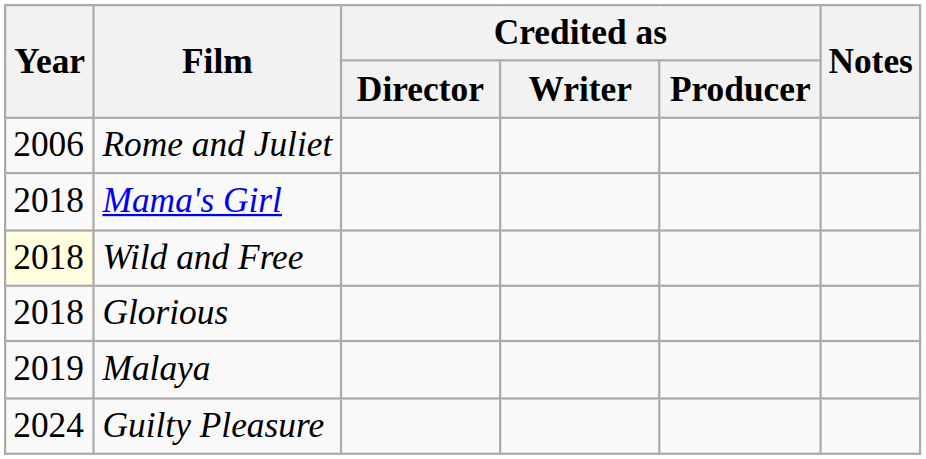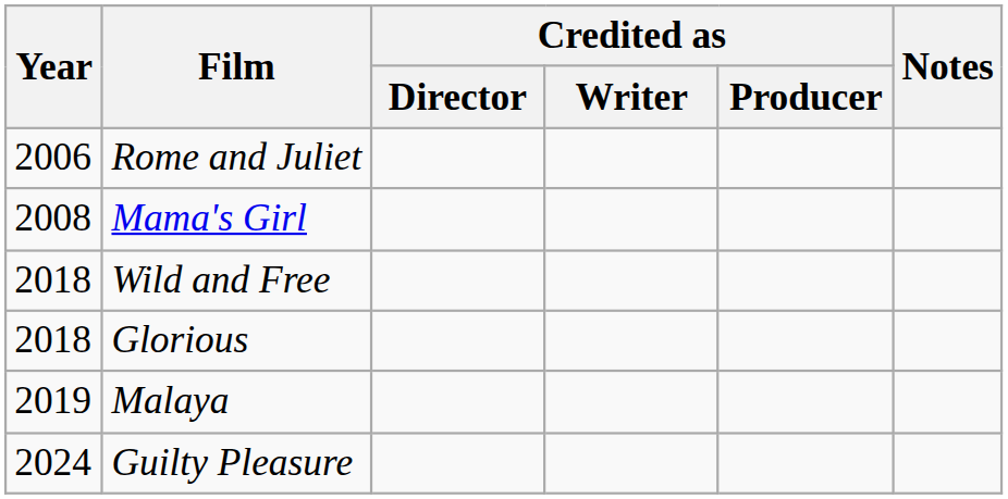 <table class="wikitable">
 <tr>
 <th rowspan="2" width="33">Year</th>
 <th rowspan="2">Film</th>
 <th colspan="3">Credited as</th>
 <th rowspan="2">Notes</th>
 </tr>
 <tr>
 <th width=65>Director</th>
 <th width=65>Writer</th>
 <th width=65>Producer</th>
 </tr>
 <tr>
 <td>2006</td>
 <td><em>Rome and Juliet</em></td>
 <td></td>
 <td></td>
 <td></td>
 <td></td>
 </tr>
 <tr>
-<td>2018</td>
+<td>2008</td>
 <td><em><a href='#'>Mama's Girl</a></em></td>
 <td></td>
 <td></td>
 <td></td>
 <td></td>
 </tr>
 <tr>
-<td style="background: lightyellow;">2018</td>
+<td>2018</td>
 <td><em>Wild and Free</em></td>
 <td></td>
 <td></td>
 <td></td>
 <td></td>
 </tr>
 <tr>
 <td>2018</td>
 <td><em>Glorious</em></td>
 <td></td>
 <td></td>
 <td></td>
 <td></td>
 </tr>
 <tr>
 <td>2019</td>
 <td><em>Malaya</em></td>
 <td></td>
 <td></td>
 <td></td>
 <td></td>
 </tr>
 <tr>
 <td>2024</td>
 <td><em>Guilty Pleasure</em></td>
 <td></td>
 <td></td>
 <td></td>
 <td></td>
 </tr>
 </table>
